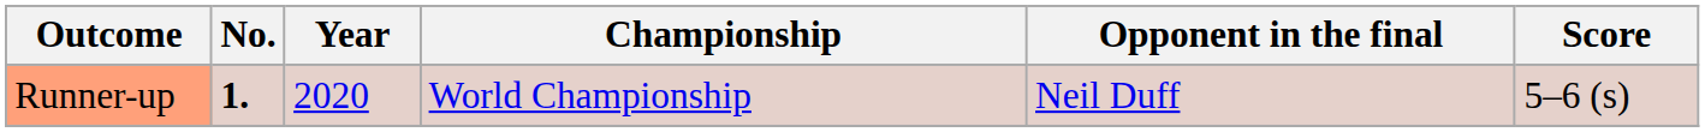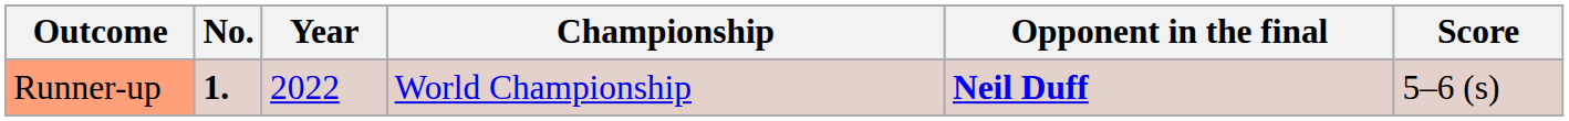 <table class="sortable wikitable">
 <tr>
 <th width="80">Outcome</th>
 <th width="20">No.</th>
 <th width="50">Year</th>
 <th style="width:250px;">Championship</th>
 <th style="width:200px;">Opponent in the final</th>
 <th width="70">Score</th>
 </tr>
 <tr style="background:#e5d1cb;">
 <td style="background:#ffa07a;">Runner-up</td>
 <td><strong>1.</strong></td>
-<td><a href='#'>2020</a></td>
+<td><a href='#'>2022</a></td>
 <td><a href='#'>World Championship</a></td>
-<td> <a href='#'>Neil Duff</a></td>
+<td><strong> <a href='#'>Neil Duff</a></strong></td>
 <td style="background:#e5d1cb;">5–6 (s)</td>
 </tr>
 <tr style="background:#d0f0c0;">
 </tr>
 </table>
